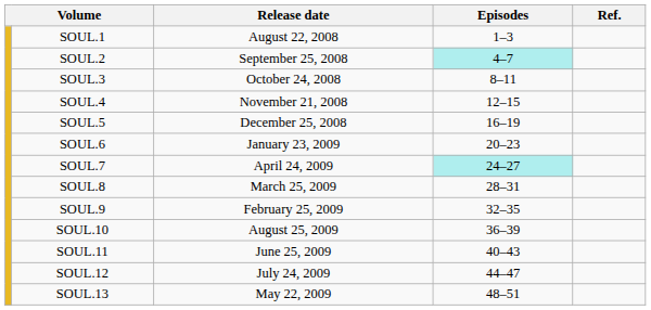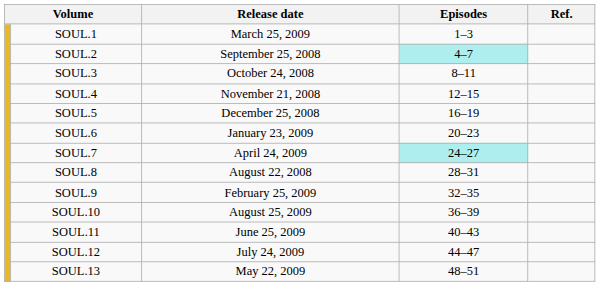 <table class="wikitable" style="text-align: center; width: 60%;">
 <tr>
 <th colspan="2">Volume</th>
 <th>Release date</th>
 <th>Episodes</th>
 <th>Ref.</th>
 </tr>
 <tr>
 <td rowspan="13" width="1%" style="background: #E8B923;"></td>
 <td>SOUL.1</td>
-<td>August 22, 2008</td>
+<td>March 25, 2009</td>
 <td>1–3</td>
 <td></td>
 </tr>
 <tr>
 <td>SOUL.2</td>
 <td>September 25, 2008</td>
 <td style="background: paleturquoise;">4–7</td>
 <td></td>
 </tr>
 <tr>
 <td>SOUL.3</td>
 <td>October 24, 2008</td>
 <td>8–11</td>
 <td></td>
 </tr>
 <tr>
 <td>SOUL.4</td>
 <td>November 21, 2008</td>
 <td>12–15</td>
 <td></td>
 </tr>
 <tr>
 <td>SOUL.5</td>
 <td>December 25, 2008</td>
 <td>16–19</td>
 <td></td>
 </tr>
 <tr>
 <td>SOUL.6</td>
 <td>January 23, 2009</td>
 <td>20–23</td>
 <td></td>
 </tr>
 <tr>
 <td>SOUL.7</td>
 <td>April 24, 2009</td>
 <td style="background: paleturquoise;">24–27</td>
 <td></td>
 </tr>
 <tr>
 <td>SOUL.8</td>
-<td>March 25, 2009</td>
+<td>August 22, 2008</td>
 <td>28–31</td>
 <td></td>
 </tr>
 <tr>
 <td>SOUL.9</td>
 <td>February 25, 2009</td>
 <td>32–35</td>
 <td></td>
 </tr>
 <tr>
 <td>SOUL.10</td>
 <td>August 25, 2009</td>
 <td>36–39</td>
 <td></td>
 </tr>
 <tr>
 <td>SOUL.11</td>
 <td>June 25, 2009</td>
 <td>40–43</td>
 <td></td>
 </tr>
 <tr>
 <td>SOUL.12</td>
 <td>July 24, 2009</td>
 <td>44–47</td>
 <td></td>
 </tr>
 <tr>
 <td>SOUL.13</td>
 <td>May 22, 2009</td>
 <td>48–51</td>
 <td></td>
 </tr>
 </table>
